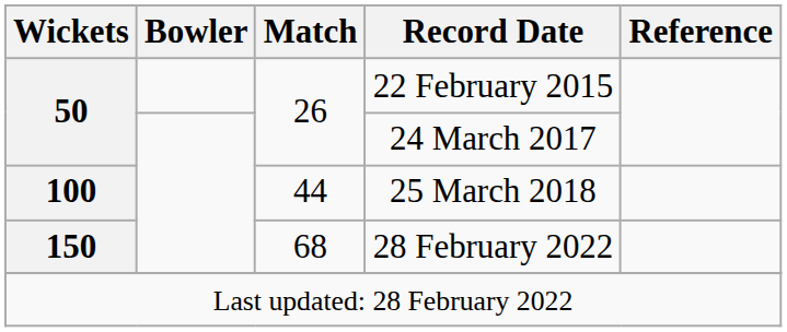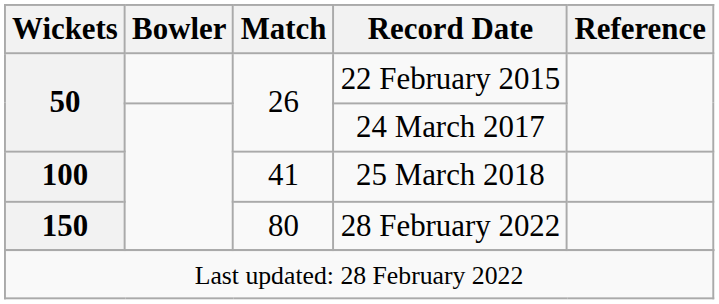 <table class="wikitable sortable" style="text-align:center;">
 <tr>
 <th scope="col" style="text-align:center;">Wickets</th>
 <th scope="col" style="text-align:center;">Bowler</th>
 <th scope="col" style="text-align:center;">Match</th>
 <th scope="col" style="text-align:center;">Record Date</th>
 <th scope="col" style="text-align:center;">Reference</th>
 </tr>
 <tr>
 <th rowspan=2>50</th>
 <td></td>
 <td rowspan=2>26</td>
 <td>22 February 2015</td>
 <td rowspan=2></td>
 </tr>
 <tr>
 <td rowspan="3"></td>
 <td>24 March 2017</td>
 </tr>
 <tr>
 <th>100</th>
-<td>44</td>
+<td>41</td>
 <td>25 March 2018</td>
 <td></td>
 </tr>
 <tr>
 <th>150</th>
-<td>68</td>
+<td>80</td>
 <td>28 February 2022</td>
 <td></td>
 </tr>
 <tr>
 </tr>
 <tr class=sortbottom>
 <td colspan=5><small>Last updated: 28 February 2022</small></td>
 </tr>
 </table>
